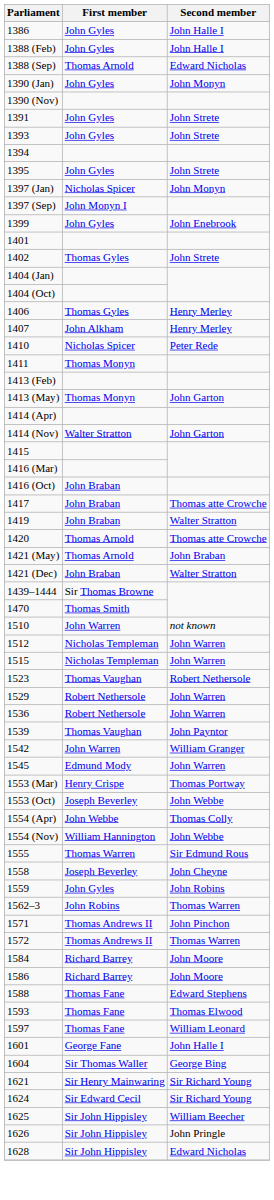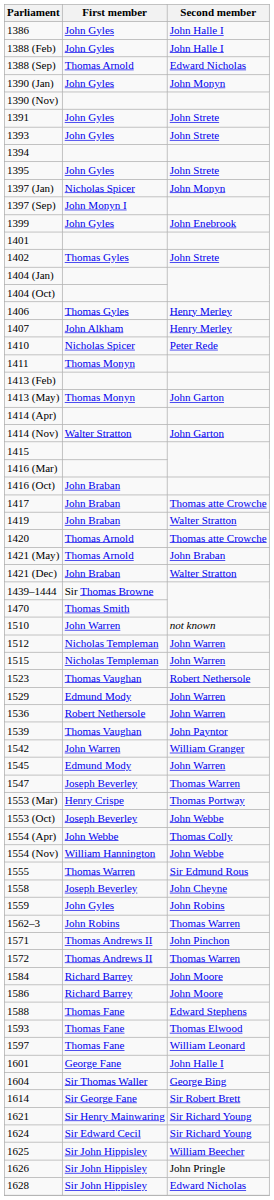 <table class="wikitable">
 <tr>
 <th>Parliament</th>
 <th>First member</th>
 <th>Second member</th>
 </tr>
 <tr>
 <td>1386</td>
 <td><a href='#'>John Gyles</a></td>
 <td><a href='#'>John Halle I</a></td>
 </tr>
 <tr>
 <td>1388 (Feb)</td>
 <td><a href='#'>John Gyles</a></td>
 <td><a href='#'>John Halle I</a></td>
 </tr>
 <tr>
 <td>1388 (Sep)</td>
 <td><a href='#'>Thomas Arnold</a></td>
 <td><a href='#'>Edward Nicholas</a></td>
 </tr>
 <tr>
 <td>1390 (Jan)</td>
 <td><a href='#'>John Gyles</a></td>
 <td><a href='#'>John Monyn</a></td>
 </tr>
 <tr>
 <td>1390 (Nov)</td>
 <td></td>
 </tr>
 <tr>
 <td>1391</td>
 <td><a href='#'>John Gyles</a></td>
 <td><a href='#'>John Strete</a></td>
 </tr>
 <tr>
 <td>1393</td>
 <td><a href='#'>John Gyles</a></td>
 <td><a href='#'>John Strete</a></td>
 </tr>
 <tr>
 <td>1394</td>
 <td></td>
 </tr>
 <tr>
 <td>1395</td>
 <td><a href='#'>John Gyles</a></td>
 <td><a href='#'>John Strete</a></td>
 </tr>
 <tr>
 <td>1397 (Jan)</td>
 <td><a href='#'>Nicholas Spicer</a></td>
 <td><a href='#'>John Monyn</a></td>
 </tr>
 <tr>
 <td>1397 (Sep)</td>
 <td><a href='#'>John Monyn I</a></td>
 </tr>
 <tr>
 <td>1399</td>
 <td><a href='#'>John Gyles</a></td>
 <td><a href='#'>John Enebrook</a></td>
 </tr>
 <tr>
 <td>1401</td>
 <td></td>
 </tr>
 <tr>
 <td>1402</td>
 <td><a href='#'>Thomas Gyles</a></td>
 <td><a href='#'>John Strete</a></td>
 </tr>
 <tr>
 <td>1404 (Jan)</td>
 <td></td>
 </tr>
 <tr>
 <td>1404 (Oct)</td>
 <td></td>
 </tr>
 <tr>
 <td>1406</td>
 <td><a href='#'>Thomas Gyles</a></td>
 <td><a href='#'>Henry Merley</a></td>
 </tr>
 <tr>
 <td>1407</td>
 <td><a href='#'>John Alkham</a></td>
 <td><a href='#'>Henry Merley</a></td>
 </tr>
 <tr>
 <td>1410</td>
 <td><a href='#'>Nicholas Spicer</a></td>
 <td><a href='#'>Peter Rede</a></td>
 </tr>
 <tr>
 <td>1411</td>
 <td><a href='#'>Thomas Monyn</a></td>
 <td></td>
 </tr>
 <tr>
 <td>1413 (Feb)</td>
 <td></td>
 </tr>
 <tr>
 <td>1413 (May)</td>
 <td><a href='#'>Thomas Monyn</a></td>
 <td><a href='#'>John Garton</a></td>
 </tr>
 <tr>
 <td>1414 (Apr)</td>
 <td></td>
 </tr>
 <tr>
 <td>1414 (Nov)</td>
 <td><a href='#'>Walter Stratton</a></td>
 <td><a href='#'>John Garton</a></td>
 </tr>
 <tr>
 <td>1415</td>
 <td></td>
 </tr>
 <tr>
 <td>1416 (Mar)</td>
 <td></td>
 </tr>
 <tr>
 <td>1416 (Oct)</td>
 <td><a href='#'>John Braban</a></td>
 <td></td>
 </tr>
 <tr>
 <td>1417</td>
 <td><a href='#'>John Braban</a></td>
 <td><a href='#'>Thomas atte Crowche</a></td>
 </tr>
 <tr>
 <td>1419</td>
 <td><a href='#'>John Braban</a></td>
 <td><a href='#'>Walter Stratton</a></td>
 </tr>
 <tr>
 <td>1420</td>
 <td><a href='#'>Thomas Arnold</a></td>
 <td><a href='#'>Thomas atte Crowche</a></td>
 </tr>
 <tr>
 <td>1421 (May)</td>
 <td><a href='#'>Thomas Arnold</a></td>
 <td><a href='#'>John Braban</a></td>
 </tr>
 <tr>
 <td>1421 (Dec)</td>
 <td><a href='#'>John Braban</a></td>
 <td><a href='#'>Walter Stratton</a></td>
 </tr>
 <tr>
 <td>1439–1444</td>
 <td>Sir <a href='#'>Thomas Browne</a></td>
 </tr>
 <tr>
 <td>1470</td>
 <td><a href='#'>Thomas Smith</a></td>
 </tr>
 <tr>
 <td>1510</td>
 <td><a href='#'>John Warren</a></td>
 <td><em>not known</em></td>
 </tr>
 <tr>
 <td>1512</td>
 <td><a href='#'>Nicholas Templeman</a></td>
 <td><a href='#'>John Warren</a></td>
 </tr>
 <tr>
 <td>1515</td>
 <td><a href='#'>Nicholas Templeman</a></td>
 <td><a href='#'>John Warren</a></td>
 </tr>
 <tr>
 <td>1523</td>
 <td><a href='#'>Thomas Vaughan</a></td>
 <td><a href='#'>Robert Nethersole</a></td>
 </tr>
 <tr>
 <td>1529</td>
-<td><a href='#'>Robert Nethersole</a></td>
+<td><a href='#'>Edmund Mody</a></td>
 <td><a href='#'>John Warren</a></td>
 </tr>
 <tr>
 <td>1536</td>
 <td><a href='#'>Robert Nethersole</a></td>
 <td><a href='#'>John Warren</a></td>
 </tr>
 <tr>
 <td>1539</td>
 <td><a href='#'>Thomas Vaughan</a></td>
 <td><a href='#'>John Payntor</a></td>
 </tr>
 <tr>
 <td>1542</td>
 <td><a href='#'>John Warren</a></td>
 <td><a href='#'>William Granger</a></td>
 </tr>
 <tr>
 <td>1545</td>
 <td><a href='#'>Edmund Mody</a></td>
 <td><a href='#'>John Warren</a></td>
+</tr>
+<tr>
+<td>1547</td>
+<td><a href='#'>Joseph Beverley</a></td>
+<td><a href='#'>Thomas Warren</a></td>
 </tr>
 <tr>
 <td>1553 (Mar)</td>
 <td><a href='#'>Henry Crispe</a></td>
 <td><a href='#'>Thomas Portway</a></td>
 </tr>
 <tr>
 <td>1553 (Oct)</td>
 <td><a href='#'>Joseph Beverley</a></td>
 <td><a href='#'>John Webbe</a></td>
 </tr>
 <tr>
 <td>1554 (Apr)</td>
 <td><a href='#'>John Webbe</a></td>
 <td><a href='#'>Thomas Colly</a></td>
 </tr>
 <tr>
 <td>1554 (Nov)</td>
 <td><a href='#'>William Hannington</a></td>
 <td><a href='#'>John Webbe</a></td>
 </tr>
 <tr>
 <td>1555</td>
 <td><a href='#'>Thomas Warren</a></td>
 <td><a href='#'>Sir Edmund Rous</a></td>
 </tr>
 <tr>
 <td>1558</td>
 <td><a href='#'>Joseph Beverley</a></td>
 <td><a href='#'>John Cheyne</a></td>
 </tr>
 <tr>
 <td>1559</td>
 <td><a href='#'>John Gyles</a></td>
 <td><a href='#'>John Robins</a></td>
 </tr>
 <tr>
 <td>1562–3</td>
 <td><a href='#'>John Robins</a></td>
 <td><a href='#'>Thomas Warren</a></td>
 </tr>
 <tr>
 <td>1571</td>
 <td><a href='#'>Thomas Andrews II</a></td>
 <td><a href='#'>John Pinchon</a></td>
 </tr>
 <tr>
 <td>1572</td>
 <td><a href='#'>Thomas Andrews II</a></td>
 <td><a href='#'>Thomas Warren</a></td>
 </tr>
 <tr>
 <td>1584</td>
 <td><a href='#'>Richard Barrey</a></td>
 <td><a href='#'>John Moore</a></td>
 </tr>
 <tr>
 <td>1586</td>
 <td><a href='#'>Richard Barrey</a></td>
 <td><a href='#'>John Moore</a></td>
 </tr>
 <tr>
 <td>1588</td>
 <td><a href='#'>Thomas Fane</a></td>
 <td><a href='#'>Edward Stephens</a></td>
 </tr>
 <tr>
 <td>1593</td>
 <td><a href='#'>Thomas Fane</a></td>
 <td><a href='#'>Thomas Elwood</a></td>
 </tr>
 <tr>
 <td>1597</td>
 <td><a href='#'>Thomas Fane</a></td>
 <td><a href='#'>William Leonard</a></td>
 </tr>
 <tr>
 <td>1601</td>
 <td><a href='#'>George Fane</a></td>
 <td><a href='#'>John Halle I</a></td>
 </tr>
 <tr>
 <td>1604</td>
 <td><a href='#'>Sir Thomas Waller</a></td>
 <td><a href='#'>George Bing</a></td>
 </tr>
 <tr>
+<td>1614</td>
+<td><a href='#'>Sir George Fane</a></td>
+<td><a href='#'>Sir Robert Brett</a></td>
+</tr>
+<tr>
 <td>1621</td>
 <td><a href='#'>Sir Henry Mainwaring</a></td>
 <td><a href='#'>Sir Richard Young</a></td>
 </tr>
 <tr>
 <td>1624</td>
 <td><a href='#'>Sir Edward Cecil</a></td>
 <td><a href='#'>Sir Richard Young</a></td>
 </tr>
 <tr>
 <td>1625</td>
 <td><a href='#'>Sir John Hippisley</a></td>
 <td><a href='#'>William Beecher</a></td>
 </tr>
 <tr>
 <td>1626</td>
 <td><a href='#'>Sir John Hippisley</a></td>
 <td>John Pringle</td>
 </tr>
 <tr>
 <td>1628</td>
 <td><a href='#'>Sir John Hippisley</a></td>
 <td><a href='#'>Edward Nicholas</a></td>
 </tr>
 <tr>
 </tr>
 </table>
